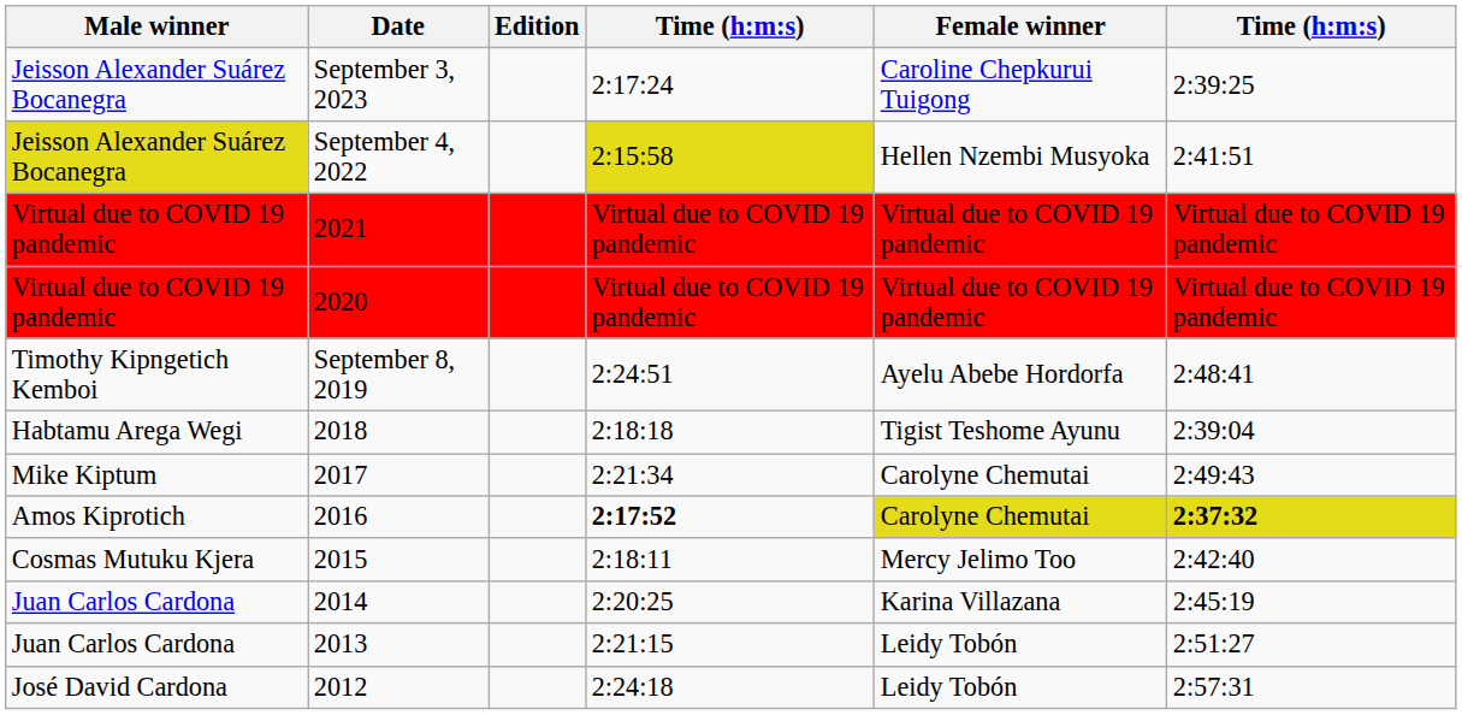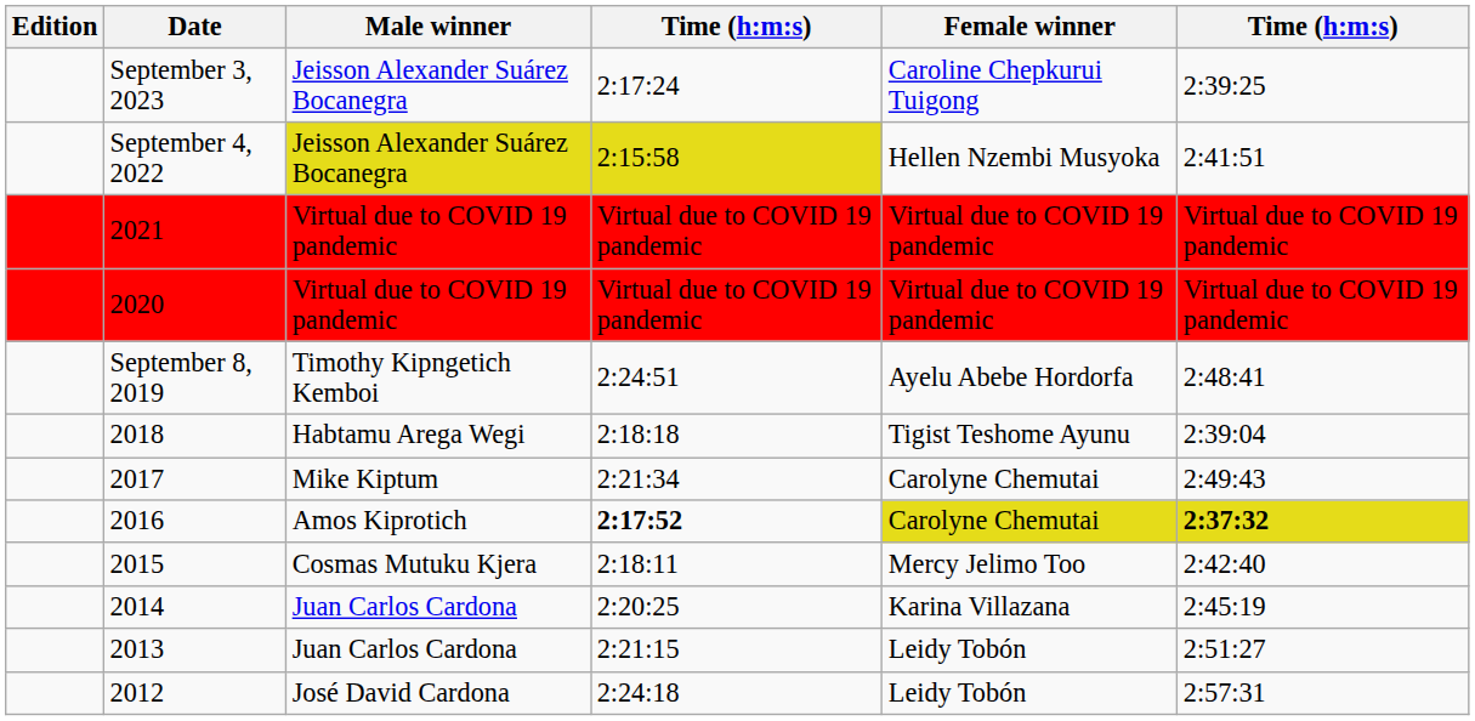 <table class="wikitable sortable">
 <tr>
+<th>Edition</th>
+<th>Date</th>
 <th>Male winner</th>
-<th>Date</th>
-<th>Edition</th>
 <th>Time (<a href='#'>h:m:s</a>)</th>
 <th>Female winner</th>
 <th>Time (<a href='#'>h:m:s</a>)</th>
 </tr>
 <tr>
+<td></td>
+<td>September 3, 2023</td>
 <td> <a href='#'>Jeisson Alexander Suárez Bocanegra</a></td>
-<td>September 3, 2023</td>
-<td></td>
 <td>2:17:24</td>
 <td> <a href='#'>Caroline Chepkurui Tuigong</a></td>
 <td>2:39:25</td>
 </tr>
 <tr>
+<td></td>
+<td>September 4, 2022</td>
 <td bgcolor="#E5DC19"> Jeisson Alexander Suárez Bocanegra</td>
-<td>September 4, 2022</td>
-<td></td>
 <td bgcolor="#E5DC19">2:15:58</td>
 <td> Hellen Nzembi Musyoka</td>
 <td>2:41:51</td>
 </tr>
 <tr>
+<td bgcolor="#FF0000"></td>
+<td bgcolor="#FF0000">2021</td>
 <td bgcolor="#FF0000">Virtual due to COVID 19 pandemic</td>
-<td bgcolor="#FF0000">2021</td>
-<td bgcolor="#FF0000"></td>
 <td bgcolor="#FF0000">Virtual due to COVID 19 pandemic</td>
 <td bgcolor="#FF0000">Virtual due to COVID 19 pandemic</td>
 <td bgcolor="#FF0000">Virtual due to COVID 19 pandemic</td>
 </tr>
 <tr>
+<td bgcolor="#FF0000"></td>
+<td bgcolor="#FF0000">2020</td>
 <td bgcolor="#FF0000">Virtual due to COVID 19 pandemic</td>
-<td bgcolor="#FF0000">2020</td>
-<td bgcolor="#FF0000"></td>
 <td bgcolor="#FF0000">Virtual due to COVID 19 pandemic</td>
 <td bgcolor="#FF0000">Virtual due to COVID 19 pandemic</td>
 <td bgcolor="#FF0000">Virtual due to COVID 19 pandemic</td>
 </tr>
 <tr>
+<td></td>
+<td>September 8, 2019</td>
 <td> Timothy Kipngetich Kemboi</td>
-<td>September 8, 2019</td>
-<td></td>
 <td>2:24:51</td>
 <td> Ayelu Abebe Hordorfa</td>
 <td>2:48:41</td>
 </tr>
 <tr>
+<td></td>
+<td>2018</td>
 <td> Habtamu Arega Wegi</td>
-<td>2018</td>
-<td></td>
 <td>2:18:18</td>
 <td> Tigist Teshome Ayunu</td>
 <td>2:39:04</td>
 </tr>
 <tr>
+<td></td>
+<td>2017</td>
 <td> Mike Kiptum</td>
-<td>2017</td>
-<td></td>
 <td>2:21:34</td>
 <td> Carolyne Chemutai</td>
 <td>2:49:43</td>
 </tr>
 <tr>
+<td></td>
+<td>2016</td>
 <td> Amos Kiprotich</td>
-<td>2016</td>
-<td></td>
 <td><strong>2:17:52</strong></td>
 <td bgcolor="#E5DC19"> Carolyne Chemutai</td>
 <td bgcolor="#E5DC19"><strong>2:37:32</strong></td>
 </tr>
 <tr>
+<td></td>
+<td>2015</td>
 <td> Cosmas Mutuku Kjera</td>
-<td>2015</td>
-<td></td>
 <td>2:18:11</td>
 <td> Mercy Jelimo Too</td>
 <td>2:42:40</td>
 </tr>
 <tr>
+<td></td>
+<td>2014</td>
 <td> <a href='#'>Juan Carlos Cardona</a></td>
-<td>2014</td>
-<td></td>
 <td>2:20:25</td>
 <td> Karina Villazana</td>
 <td>2:45:19</td>
 </tr>
 <tr>
+<td></td>
+<td>2013</td>
 <td> Juan Carlos Cardona</td>
-<td>2013</td>
-<td></td>
 <td>2:21:15</td>
 <td> Leidy Tobón</td>
 <td>2:51:27</td>
 </tr>
 <tr>
+<td></td>
+<td>2012</td>
 <td> José David Cardona</td>
-<td>2012</td>
-<td></td>
 <td>2:24:18</td>
 <td> Leidy Tobón</td>
 <td>2:57:31</td>
 </tr>
 </table>
